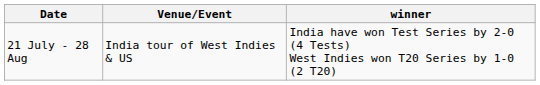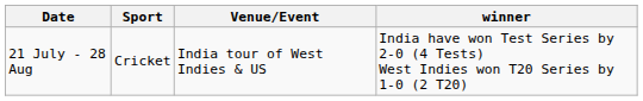 <table class="wikitable sortable">
 <tr>
 <th>Date</th>
+<th>Sport</th>
 <th>Venue/Event</th>
 <th>winner</th>
 </tr>
 <tr>
 <td>21 July - 28 Aug</td>
+<td>Cricket</td>
 <td>India tour of West Indies & US</td>
 <td>India have won Test Series by 2-0 (4 Tests) <br> West Indies won T20 Series by 1-0 (2 T20)</td>
 </tr>
 </table>
